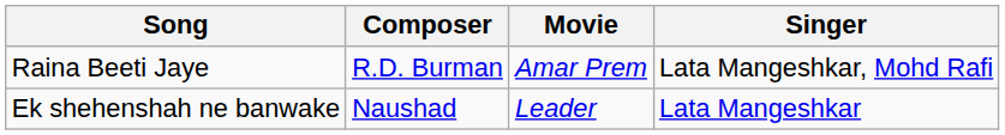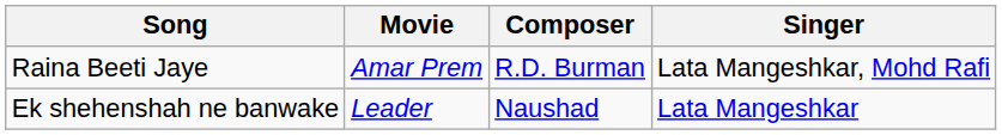 <table class="wikitable">
 <tr>
 <th>Song</th>
+<th>Movie</th>
 <th>Composer</th>
-<th>Movie</th>
 <th>Singer</th>
 </tr>
 <tr>
 <td>Raina Beeti Jaye</td>
+<td><em><a href='#'>Amar Prem</a></em></td>
 <td><a href='#'>R.D. Burman</a></td>
-<td><em><a href='#'>Amar Prem</a></em></td>
 <td>Lata Mangeshkar, <a href='#'>Mohd Rafi</a></td>
 </tr>
 <tr>
 <td>Ek shehenshah ne banwake</td>
+<td><a href='#'><em>Leader</em></a></td>
 <td><a href='#'>Naushad</a></td>
-<td><a href='#'><em>Leader</em></a></td>
 <td><a href='#'>Lata Mangeshkar</a></td>
 </tr>
 </table>
